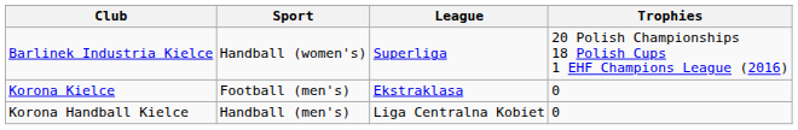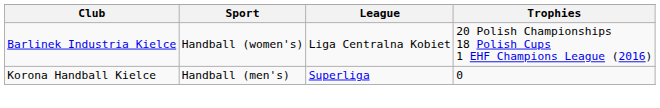 <table class="wikitable sortable" style="font-size:95%">
 <tr>
 </tr>
 <tr>
 <th>Club</th>
 <th>Sport</th>
 <th>League</th>
 <th>Trophies</th>
 </tr>
 <tr>
 <td><a href='#'>Barlinek Industria Kielce</a></td>
 <td>Handball (women's)</td>
-<td><a href='#'>Superliga</a></td>
+<td>Liga Centralna Kobiet</td>
 <td>20 Polish Championships<br>18 <a href='#'>Polish Cups</a><br>1 <a href='#'>EHF Champions League</a> (<a href='#'>2016</a>)</td>
-</tr>
-<tr>
-<td><a href='#'>Korona Kielce</a></td>
-<td>Football (men's)</td>
-<td><a href='#'>Ekstraklasa</a></td>
-<td>0</td>
 </tr>
 <tr>
 <td>Korona Handball Kielce</td>
 <td>Handball (men's)</td>
-<td>Liga Centralna Kobiet</td>
+<td><a href='#'>Superliga</a></td>
 <td>0</td>
 </tr>
 </table>
